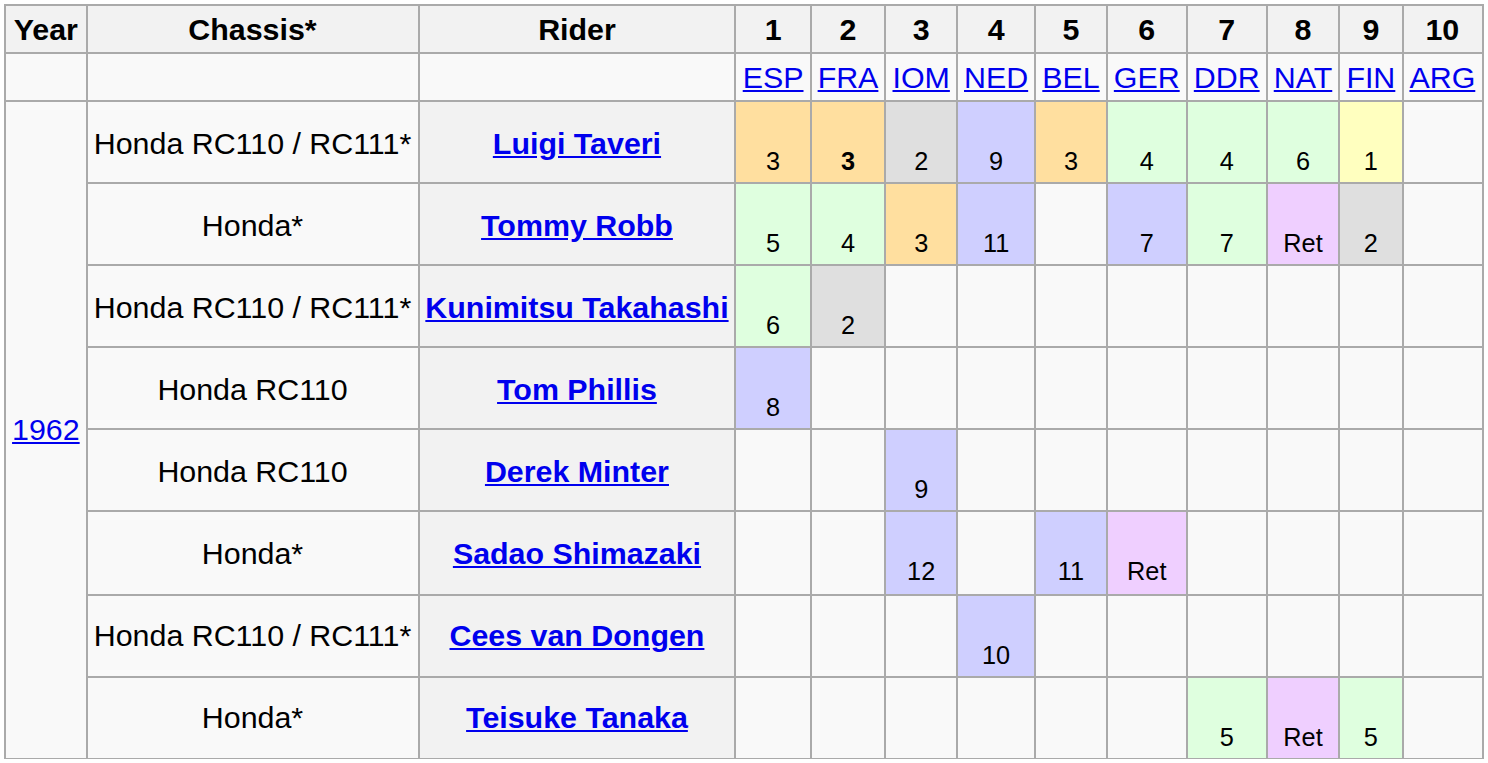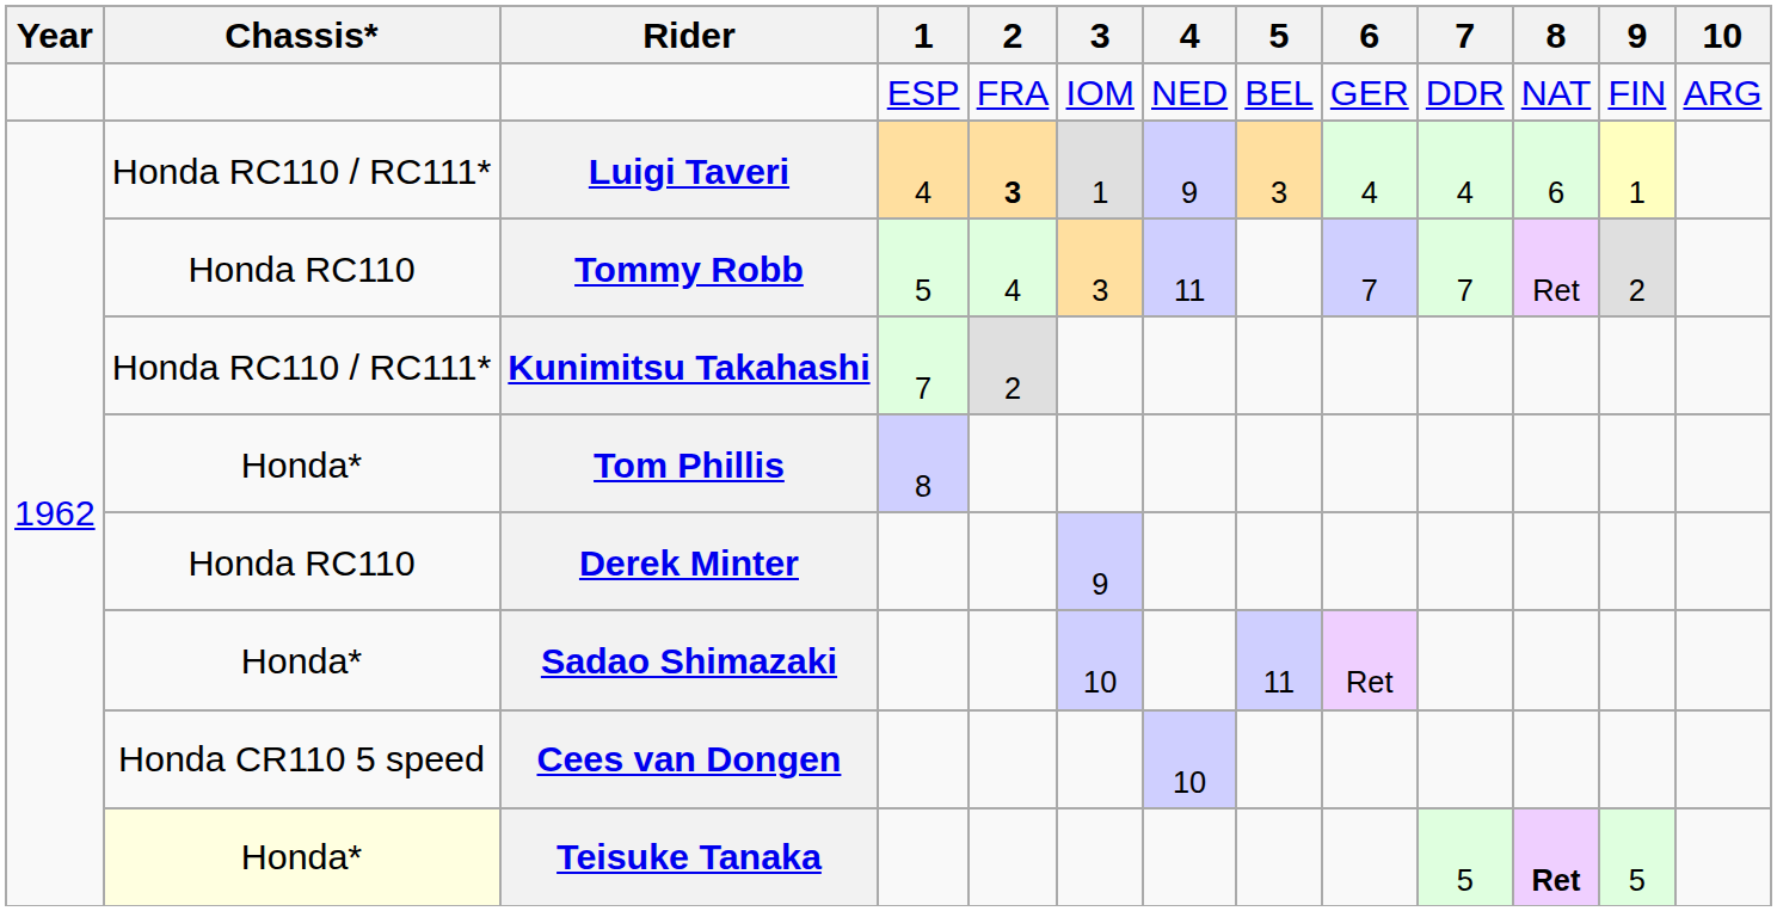 <table class="wikitable" style="text-align:center; font-size:95%">
 <tr>
 <th>Year</th>
 <th>Chassis*</th>
 <th>Rider</th>
 <th>1</th>
 <th>2</th>
 <th>3</th>
 <th>4</th>
 <th>5</th>
 <th>6</th>
 <th>7</th>
 <th>8</th>
 <th>9</th>
 <th>10</th>
 </tr>
 <tr>
 <td></td>
 <td></td>
 <td></td>
 <td><a href='#'>ESP</a></td>
 <td><a href='#'>FRA</a></td>
 <td><a href='#'>IOM</a></td>
 <td><a href='#'>NED</a></td>
 <td><a href='#'>BEL</a></td>
 <td><a href='#'>GER</a></td>
 <td><a href='#'>DDR</a></td>
 <td><a href='#'>NAT</a></td>
 <td><a href='#'>FIN</a></td>
 <td><a href='#'>ARG</a></td>
 </tr>
 <tr>
 <td rowspan="8"><a href='#'>1962</a></td>
 <td>Honda RC110 / RC111*</td>
 <th> <a href='#'>Luigi Taveri</a></th>
-<td style="background:#ffdf9f;"><br><small>3</small></td>
+<td style="background:#ffdf9f;"><br><small>4</small></td>
 <td style="background:#ffdf9f;"><strong><br><small>3</small></strong></td>
-<td style="background:#dfdfdf;"><br><small>2</small></td>
+<td style="background:#dfdfdf;"><br><small>1</small></td>
 <td style="background:#cfcfff;"><br><small>9</small></td>
 <td style="background:#ffdf9f;"><br><small>3</small></td>
 <td style="background:#dfffdf;"><br><small>4</small></td>
 <td style="background:#dfffdf;"><br><small>4</small></td>
 <td style="background:#dfffdf;"><br><small>6</small></td>
 <td style="background:#ffffbf;"><br><small>1</small></td>
 <td></td>
 </tr>
 <tr>
-<td>Honda*</td>
+<td>Honda RC110</td>
 <th> <a href='#'>Tommy Robb</a></th>
 <td style="background:#dfffdf;"><br><small>5</small></td>
 <td style="background:#dfffdf;"><br><small>4</small></td>
 <td style="background:#ffdf9f;"><br><small>3</small></td>
 <td style="background:#cfcfff;"><br><small>11</small></td>
 <td></td>
 <td style="background:#cfcfff;"><br><small>7</small></td>
 <td style="background:#dfffdf;"><br><small>7</small></td>
 <td style="background:#efcfff;"><br><small>Ret</small></td>
 <td style="background:#dfdfdf;"><br><small>2</small></td>
 <td></td>
 </tr>
 <tr>
 <td>Honda RC110 / RC111*</td>
 <th> <a href='#'>Kunimitsu Takahashi</a></th>
-<td style="background:#dfffdf;"><br><small>6</small></td>
+<td style="background:#dfffdf;"><br><small>7</small></td>
 <td style="background:#dfdfdf;"><br><small>2</small></td>
 <td></td>
 <td></td>
 <td></td>
 <td></td>
 <td></td>
 <td></td>
 <td></td>
 <td></td>
 </tr>
 <tr>
-<td>Honda RC110</td>
+<td>Honda*</td>
 <th> <a href='#'>Tom Phillis</a></th>
 <td style="background:#cfcfff;"><br><small>8</small></td>
 <td></td>
 <td></td>
 <td></td>
 <td></td>
 <td></td>
 <td></td>
 <td></td>
 <td></td>
 <td></td>
 </tr>
 <tr>
 <td>Honda RC110</td>
 <th> <a href='#'>Derek Minter</a></th>
 <td></td>
 <td></td>
 <td style="background:#cfcfff;"><br><small>9</small></td>
 <td></td>
 <td></td>
 <td></td>
 <td></td>
 <td></td>
 <td></td>
 <td></td>
 </tr>
 <tr>
 <td>Honda*</td>
 <th> <a href='#'>Sadao Shimazaki</a></th>
 <td></td>
 <td></td>
-<td style="background:#cfcfff;"><br><small>12</small></td>
+<td style="background:#cfcfff;"><br><small>10</small></td>
 <td></td>
 <td style="background:#cfcfff;"><br><small>11</small></td>
 <td style="background:#efcfff;"><br><small>Ret</small></td>
 <td></td>
 <td></td>
 <td></td>
 <td></td>
 </tr>
 <tr>
-<td>Honda RC110 / RC111*</td>
+<td>Honda CR110 5 speed</td>
 <th> <a href='#'>Cees van Dongen</a></th>
 <td></td>
 <td></td>
 <td></td>
 <td style="background:#cfcfff;"><br><small>10</small></td>
 <td></td>
 <td></td>
 <td></td>
 <td></td>
 <td></td>
 <td></td>
 </tr>
 <tr>
-<td>Honda*</td>
+<td style="background: lightyellow;">Honda*</td>
 <th> <a href='#'>Teisuke Tanaka</a></th>
 <td></td>
 <td></td>
 <td></td>
 <td></td>
 <td></td>
 <td></td>
 <td style="background:#dfffdf;"><br><small>5</small></td>
-<td style="background:#efcfff;"><br><small>Ret</small></td>
+<td style="background:#efcfff;"><strong><br><small>Ret</small></strong></td>
 <td style="background:#dfffdf;"><br><small>5</small></td>
 <td></td>
 </tr>
 </table>
